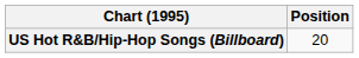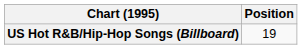 <table class="wikitable plainrowheaders" style="text-align:center">
 <tr>
 <th scope="col">Chart (1995)</th>
 <th scope="col">Position</th>
 </tr>
 <tr>
 <th scope="row">US Hot R&B/Hip-Hop Songs (<em>Billboard</em>)</th>
-<td>20</td>
+<td>19</td>
 </tr>
 </table>
